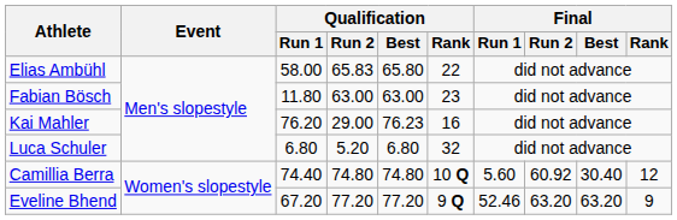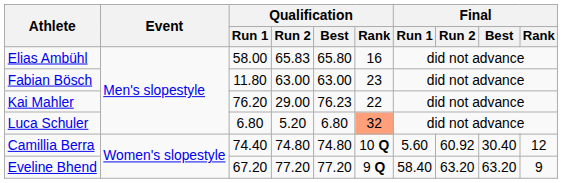 <table class="wikitable" style="font-size:90%">
 <tr>
 <th rowspan="2">Athlete</th>
 <th rowspan="2">Event</th>
 <th colspan="4">Qualification</th>
 <th colspan="4">Final</th>
 </tr>
 <tr style="font-size:95%">
 <th>Run 1</th>
 <th>Run 2</th>
 <th>Best</th>
 <th>Rank</th>
 <th>Run 1</th>
 <th>Run 2</th>
 <th>Best</th>
 <th>Rank</th>
 </tr>
 <tr align=center>
 <td align=left><a href='#'>Elias Ambühl</a></td>
 <td align=left rowspan=4><a href='#'>Men's slopestyle</a></td>
 <td>58.00</td>
 <td>65.83</td>
 <td>65.80</td>
-<td>22</td>
+<td>16</td>
 <td colspan=4>did not advance</td>
 </tr>
 <tr align=center>
 <td align=left><a href='#'>Fabian Bösch</a></td>
 <td>11.80</td>
 <td>63.00</td>
 <td>63.00</td>
 <td>23</td>
 <td colspan=4>did not advance</td>
 </tr>
 <tr align=center>
 <td align=left><a href='#'>Kai Mahler</a></td>
 <td>76.20</td>
 <td>29.00</td>
 <td>76.23</td>
-<td>16</td>
+<td>22</td>
 <td colspan=4>did not advance</td>
 </tr>
 <tr align=center>
 <td align=left><a href='#'>Luca Schuler</a></td>
 <td>6.80</td>
 <td>5.20</td>
 <td>6.80</td>
-<td>32</td>
+<td style="background: lightsalmon;">32</td>
 <td colspan=4>did not advance</td>
 </tr>
 <tr align=center>
 <td align=left><a href='#'>Camillia Berra</a></td>
 <td align=left rowspan=2><a href='#'>Women's slopestyle</a></td>
 <td>74.40</td>
 <td>74.80</td>
 <td>74.80</td>
 <td>10 <strong>Q</strong></td>
 <td>5.60</td>
 <td>60.92</td>
 <td>30.40</td>
 <td>12</td>
 </tr>
 <tr align=center>
 <td align=left><a href='#'>Eveline Bhend</a></td>
 <td>67.20</td>
 <td>77.20</td>
 <td>77.20</td>
 <td>9 <strong>Q</strong></td>
-<td>52.46</td>
+<td>58.40</td>
 <td>63.20</td>
 <td>63.20</td>
 <td>9</td>
 </tr>
 </table>
